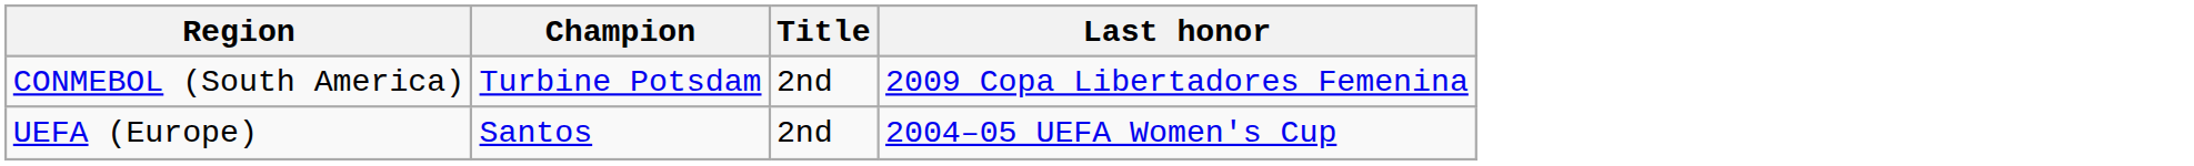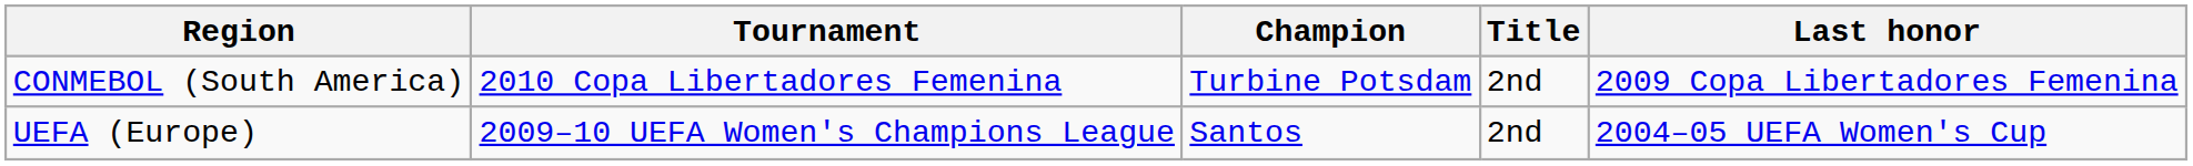 <table class="wikitable">
 <tr>
 <th>Region</th>
+<th>Tournament</th>
 <th>Champion</th>
 <th>Title</th>
 <th>Last honor</th>
 </tr>
 <tr>
 <td><a href='#'>CONMEBOL</a> (South America)</td>
+<td><a href='#'>2010 Copa Libertadores Femenina</a></td>
 <td> <a href='#'>Turbine Potsdam</a></td>
 <td>2nd</td>
 <td><a href='#'>2009 Copa Libertadores Femenina</a></td>
 </tr>
 <tr>
 <td><a href='#'>UEFA</a> (Europe)</td>
+<td><a href='#'>2009–10 UEFA Women's Champions League</a></td>
 <td> <a href='#'>Santos</a></td>
 <td>2nd</td>
 <td><a href='#'>2004–05 UEFA Women's Cup</a></td>
 </tr>
 </table>
